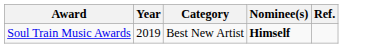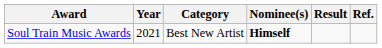 <table class="wikitable">
 <tr>
 <th>Award</th>
 <th>Year</th>
 <th>Category</th>
 <th>Nominee(s)</th>
+<th>Result</th>
 <th>Ref.</th>
 </tr>
 <tr>
 <td><a href='#'>Soul Train Music Awards</a></td>
-<td>2019</td>
+<td>2021</td>
 <td>Best New Artist</td>
 <td><strong>Himself</strong></td>
 <td></td>
+<td></td>
 </tr>
 </table>
